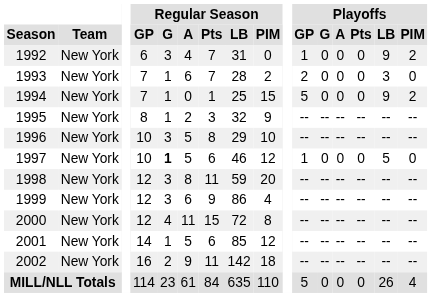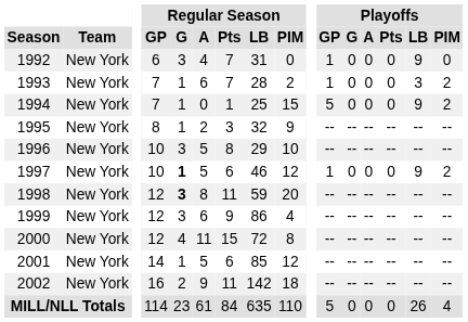 <table BORDER="0" CELLPADDING="3" CELLSPACING="0">
 <tr ALIGN="center" bgcolor="#e0e0e0">
 <th ALIGN="center" colspan="2" bgcolor="#ffffff"> </th>
 <th ALIGN="center" rowspan="99" bgcolor="#ffffff"> </th>
 <th ALIGN="center" colspan="6">Regular Season</th>
 <th ALIGN="center" rowspan="99" bgcolor="#ffffff"> </th>
 <th ALIGN="center" colspan="6">Playoffs</th>
 </tr>
 <tr ALIGN="center" bgcolor="#e0e0e0">
 <th ALIGN="center">Season</th>
 <th ALIGN="center">Team</th>
 <th ALIGN="center">GP</th>
 <th ALIGN="center">G</th>
 <th ALIGN="center">A</th>
 <th ALIGN="center">Pts</th>
 <th ALIGN="center">LB</th>
 <th ALIGN="center">PIM</th>
 <th ALIGN="center">GP</th>
 <th ALIGN="center">G</th>
 <th ALIGN="center">A</th>
 <th ALIGN="center">Pts</th>
 <th ALIGN="center">LB</th>
 <th ALIGN="center">PIM</th>
 </tr>
 <tr ALIGN="center" bgcolor="#f0f0f0">
 <td ALIGN="center">1992</td>
 <td ALIGN="center">New York</td>
 <td ALIGN="center">6</td>
 <td ALIGN="center">3</td>
 <td ALIGN="center">4</td>
 <td ALIGN="center">7</td>
 <td ALIGN="center">31</td>
 <td ALIGN="center">0</td>
 <td ALIGN="center">1</td>
 <td ALIGN="center">0</td>
 <td ALIGN="center">0</td>
 <td ALIGN="center">0</td>
 <td ALIGN="center">9</td>
-<td ALIGN="center">2</td>
+<td ALIGN="center">0</td>
 </tr>
 <tr ALIGN="center">
 <td ALIGN="center">1993</td>
 <td ALIGN="center">New York</td>
 <td ALIGN="center">7</td>
 <td ALIGN="center">1</td>
 <td ALIGN="center">6</td>
 <td ALIGN="center">7</td>
 <td ALIGN="center">28</td>
 <td ALIGN="center">2</td>
-<td ALIGN="center">2</td>
+<td ALIGN="center">1</td>
 <td ALIGN="center">0</td>
 <td ALIGN="center">0</td>
 <td ALIGN="center">0</td>
 <td ALIGN="center">3</td>
-<td ALIGN="center">0</td>
+<td ALIGN="center">2</td>
 </tr>
 <tr ALIGN="center" bgcolor="#f0f0f0">
 <td ALIGN="center">1994</td>
 <td ALIGN="center">New York</td>
 <td ALIGN="center">7</td>
 <td ALIGN="center">1</td>
 <td ALIGN="center">0</td>
 <td ALIGN="center">1</td>
 <td ALIGN="center">25</td>
 <td ALIGN="center">15</td>
 <td ALIGN="center">5</td>
 <td ALIGN="center">0</td>
 <td ALIGN="center">0</td>
 <td ALIGN="center">0</td>
 <td ALIGN="center">9</td>
 <td ALIGN="center">2</td>
 </tr>
 <tr ALIGN="center">
 <td ALIGN="center">1995</td>
 <td ALIGN="center">New York</td>
 <td ALIGN="center">8</td>
 <td ALIGN="center">1</td>
 <td ALIGN="center">2</td>
 <td ALIGN="center">3</td>
 <td ALIGN="center">32</td>
 <td ALIGN="center">9</td>
 <td ALIGN="center">--</td>
 <td ALIGN="center">--</td>
 <td ALIGN="center">--</td>
 <td ALIGN="center">--</td>
 <td ALIGN="center">--</td>
 <td ALIGN="center">--</td>
 </tr>
 <tr ALIGN="center" bgcolor="#f0f0f0">
 <td ALIGN="center">1996</td>
 <td ALIGN="center">New York</td>
 <td ALIGN="center">10</td>
 <td ALIGN="center">3</td>
 <td ALIGN="center">5</td>
 <td ALIGN="center">8</td>
 <td ALIGN="center">29</td>
 <td ALIGN="center">10</td>
 <td ALIGN="center">--</td>
 <td ALIGN="center">--</td>
 <td ALIGN="center">--</td>
 <td ALIGN="center">--</td>
 <td ALIGN="center">--</td>
 <td ALIGN="center">--</td>
 </tr>
 <tr ALIGN="center">
 <td ALIGN="center">1997</td>
 <td ALIGN="center">New York</td>
 <td ALIGN="center">10</td>
 <td ALIGN="center"><strong>1</strong></td>
 <td ALIGN="center">5</td>
 <td ALIGN="center">6</td>
 <td ALIGN="center">46</td>
 <td ALIGN="center">12</td>
 <td ALIGN="center">1</td>
 <td ALIGN="center">0</td>
 <td ALIGN="center">0</td>
 <td ALIGN="center">0</td>
-<td ALIGN="center">5</td>
-<td ALIGN="center">0</td>
+<td ALIGN="center">9</td>
+<td ALIGN="center">2</td>
 </tr>
 <tr ALIGN="center" bgcolor="#f0f0f0">
 <td ALIGN="center">1998</td>
 <td ALIGN="center">New York</td>
 <td ALIGN="center">12</td>
-<td ALIGN="center">3</td>
+<td ALIGN="center"><strong>3</strong></td>
 <td ALIGN="center">8</td>
 <td ALIGN="center">11</td>
 <td ALIGN="center">59</td>
 <td ALIGN="center">20</td>
 <td ALIGN="center">--</td>
 <td ALIGN="center">--</td>
 <td ALIGN="center">--</td>
 <td ALIGN="center">--</td>
 <td ALIGN="center">--</td>
 <td ALIGN="center">--</td>
 </tr>
 <tr ALIGN="center">
 <td ALIGN="center">1999</td>
 <td ALIGN="center">New York</td>
 <td ALIGN="center">12</td>
 <td ALIGN="center">3</td>
 <td ALIGN="center">6</td>
 <td ALIGN="center">9</td>
 <td ALIGN="center">86</td>
 <td ALIGN="center">4</td>
 <td ALIGN="center">--</td>
 <td ALIGN="center">--</td>
 <td ALIGN="center">--</td>
 <td ALIGN="center">--</td>
 <td ALIGN="center">--</td>
 <td ALIGN="center">--</td>
 </tr>
 <tr ALIGN="center" bgcolor="#f0f0f0">
 <td ALIGN="center">2000</td>
 <td ALIGN="center">New York</td>
 <td ALIGN="center">12</td>
 <td ALIGN="center">4</td>
 <td ALIGN="center">11</td>
 <td ALIGN="center">15</td>
 <td ALIGN="center">72</td>
 <td ALIGN="center">8</td>
 <td ALIGN="center">--</td>
 <td ALIGN="center">--</td>
 <td ALIGN="center">--</td>
 <td ALIGN="center">--</td>
 <td ALIGN="center">--</td>
 <td ALIGN="center">--</td>
 </tr>
 <tr ALIGN="center">
 <td ALIGN="center">2001</td>
 <td ALIGN="center">New York</td>
 <td ALIGN="center">14</td>
 <td ALIGN="center">1</td>
 <td ALIGN="center">5</td>
 <td ALIGN="center">6</td>
 <td ALIGN="center">85</td>
 <td ALIGN="center">12</td>
 <td ALIGN="center">--</td>
 <td ALIGN="center">--</td>
 <td ALIGN="center">--</td>
 <td ALIGN="center">--</td>
 <td ALIGN="center">--</td>
 <td ALIGN="center">--</td>
 </tr>
 <tr ALIGN="center" bgcolor="#f0f0f0">
 <td ALIGN="center">2002</td>
 <td ALIGN="center">New York</td>
 <td ALIGN="center">16</td>
 <td ALIGN="center">2</td>
 <td ALIGN="center">9</td>
 <td ALIGN="center">11</td>
 <td ALIGN="center">142</td>
 <td ALIGN="center">18</td>
 <td ALIGN="center">--</td>
 <td ALIGN="center">--</td>
 <td ALIGN="center">--</td>
 <td ALIGN="center">--</td>
 <td ALIGN="center">--</td>
 <td ALIGN="center">--</td>
 </tr>
 <tr ALIGN="center" bgcolor="#e0e0e0">
 <th colspan="2">MILL/NLL Totals</th>
 <td ALIGN="center">114</td>
 <td ALIGN="center">23</td>
 <td ALIGN="center">61</td>
 <td ALIGN="center">84</td>
 <td ALIGN="center">635</td>
 <td ALIGN="center">110</td>
 <td ALIGN="center">5</td>
 <td ALIGN="center">0</td>
 <td ALIGN="center">0</td>
 <td ALIGN="center">0</td>
 <td ALIGN="center">26</td>
 <td ALIGN="center">4</td>
 </tr>
 </table>
